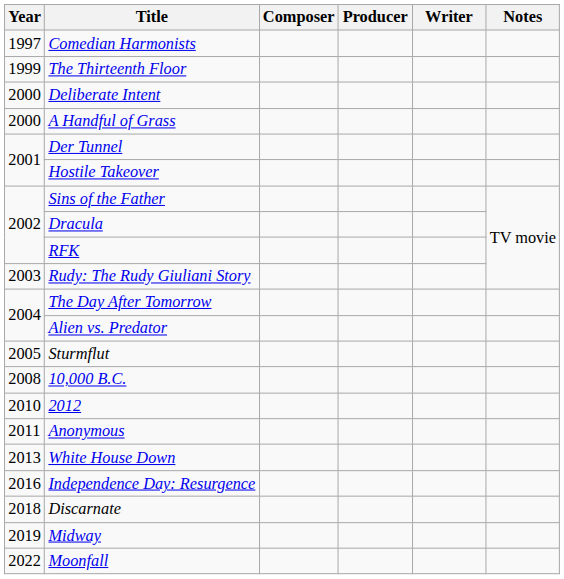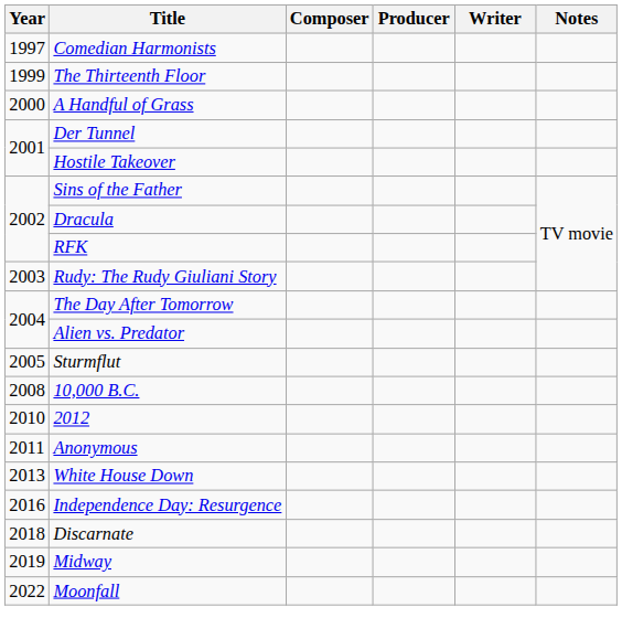 <table class="wikitable">
 <tr>
 <th>Year</th>
 <th>Title</th>
 <th width=65>Composer</th>
 <th width=65>Producer</th>
 <th width=65>Writer</th>
 <th>Notes</th>
 </tr>
 <tr>
 <td>1997</td>
 <td><em><a href='#'>Comedian Harmonists</a></em></td>
 <td></td>
 <td></td>
 <td></td>
 <td></td>
 </tr>
 <tr>
 <td>1999</td>
 <td><em><a href='#'>The Thirteenth Floor</a></em></td>
-<td></td>
-<td></td>
-<td></td>
-<td></td>
-</tr>
-<tr>
-<td>2000</td>
-<td><em><a href='#'>Deliberate Intent</a></em></td>
 <td></td>
 <td></td>
 <td></td>
 <td></td>
 </tr>
 <tr>
 <td>2000</td>
 <td><em><a href='#'>A Handful of Grass</a></em></td>
 <td></td>
 <td></td>
 <td></td>
 <td></td>
 </tr>
 <tr>
 <td rowspan=2>2001</td>
 <td><em><a href='#'>Der Tunnel</a></em></td>
 <td></td>
 <td></td>
 <td></td>
 <td></td>
 </tr>
 <tr>
 <td><em><a href='#'>Hostile Takeover</a></em></td>
 <td></td>
 <td></td>
 <td></td>
 <td></td>
 </tr>
 <tr>
 <td rowspan=3>2002</td>
 <td><em><a href='#'>Sins of the Father</a></em></td>
 <td></td>
 <td></td>
 <td></td>
 <td rowspan=4>TV movie</td>
 </tr>
 <tr>
 <td><em><a href='#'>Dracula</a></em></td>
 <td></td>
 <td></td>
 <td></td>
 </tr>
 <tr>
 <td><em><a href='#'>RFK</a></em></td>
 <td></td>
 <td></td>
 <td></td>
 </tr>
 <tr>
 <td>2003</td>
 <td><em><a href='#'>Rudy: The Rudy Giuliani Story</a></em></td>
 <td></td>
 <td></td>
 <td></td>
 </tr>
 <tr>
 <td rowspan="2">2004</td>
 <td><em><a href='#'>The Day After Tomorrow</a></em></td>
 <td></td>
 <td></td>
 <td></td>
 <td></td>
 </tr>
 <tr>
 <td><em><a href='#'>Alien vs. Predator</a></em></td>
 <td></td>
 <td></td>
 <td></td>
 <td></td>
 </tr>
 <tr>
 <td>2005</td>
 <td><em>Sturmflut</em></td>
 <td></td>
 <td></td>
 <td></td>
 <td></td>
 </tr>
 <tr>
 <td>2008</td>
 <td><em><a href='#'>10,000 B.C.</a></em></td>
 <td></td>
 <td></td>
 <td></td>
 <td></td>
 </tr>
 <tr>
 <td>2010</td>
 <td><em><a href='#'>2012</a></em></td>
 <td></td>
 <td></td>
 <td></td>
 <td></td>
 </tr>
 <tr>
 <td>2011</td>
 <td><em><a href='#'>Anonymous</a></em></td>
 <td></td>
 <td></td>
 <td></td>
 <td></td>
 </tr>
 <tr>
 <td>2013</td>
 <td><em><a href='#'>White House Down</a></em></td>
 <td></td>
 <td></td>
 <td></td>
 <td></td>
 </tr>
 <tr>
 <td>2016</td>
 <td><em><a href='#'>Independence Day: Resurgence</a></em></td>
 <td></td>
 <td></td>
 <td></td>
 <td></td>
 </tr>
 <tr>
 <td>2018</td>
 <td><em>Discarnate</em></td>
 <td></td>
 <td></td>
 <td></td>
 <td></td>
 </tr>
 <tr>
 <td>2019</td>
 <td><em><a href='#'>Midway</a></em></td>
 <td></td>
 <td></td>
 <td></td>
 <td></td>
 </tr>
 <tr>
 <td>2022</td>
 <td><em><a href='#'>Moonfall</a></em></td>
 <td></td>
 <td></td>
 <td></td>
 <td></td>
 </tr>
 </table>
